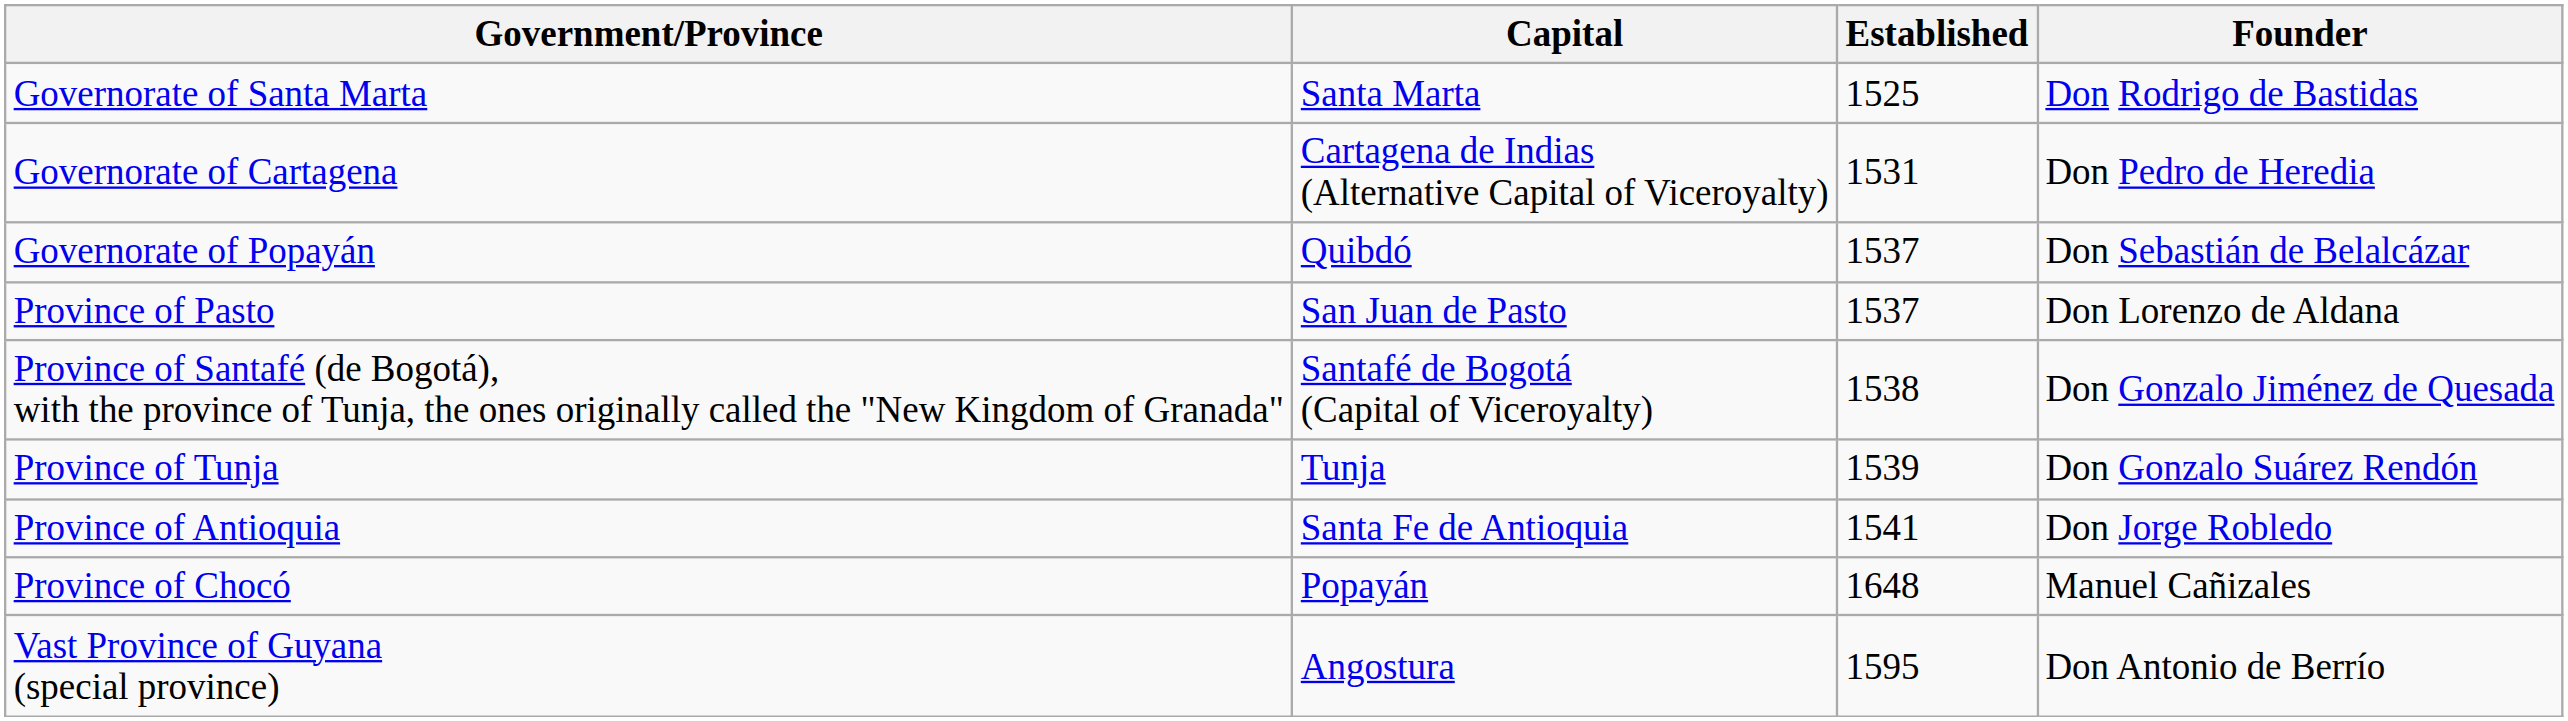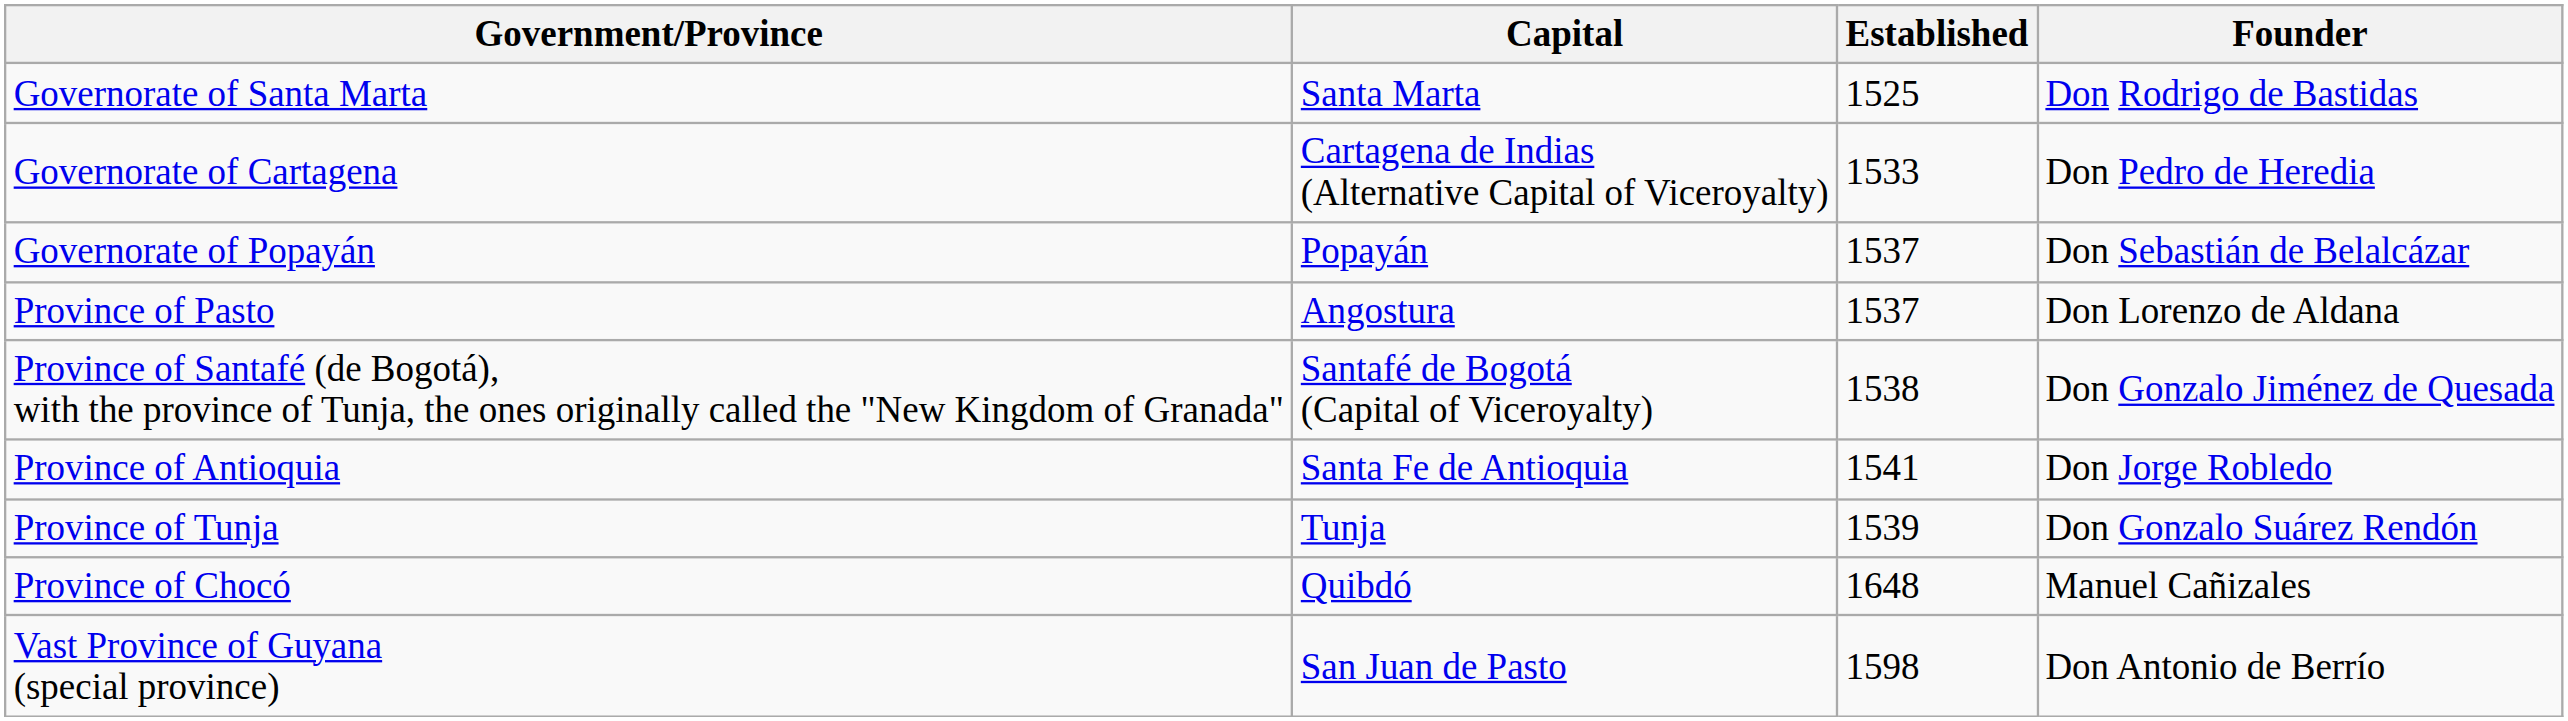 <table class="wikitable">
 <tr>
 <th>Government/Province</th>
 <th>Capital</th>
 <th>Established</th>
 <th>Founder</th>
 </tr>
 <tr>
 <td><a href='#'>Governorate of Santa Marta</a></td>
 <td><a href='#'>Santa Marta</a></td>
 <td>1525</td>
 <td><a href='#'>Don</a> <a href='#'>Rodrigo de Bastidas</a></td>
 </tr>
 <tr>
 <td><a href='#'>Governorate of Cartagena</a></td>
 <td><a href='#'>Cartagena de Indias</a><br>(Alternative Capital of Viceroyalty)</td>
-<td>1531</td>
+<td>1533</td>
 <td>Don <a href='#'>Pedro de Heredia</a></td>
 </tr>
 <tr>
 <td><a href='#'>Governorate of Popayán</a></td>
-<td><a href='#'>Quibdó</a></td>
+<td><a href='#'>Popayán</a></td>
 <td>1537</td>
 <td>Don <a href='#'>Sebastián de Belalcázar</a></td>
 </tr>
 <tr>
 <td><a href='#'>Province of Pasto</a></td>
-<td><a href='#'>San Juan de Pasto</a></td>
+<td><a href='#'>Angostura</a></td>
 <td>1537</td>
 <td>Don Lorenzo de Aldana</td>
 </tr>
 <tr>
 <td><a href='#'>Province of Santafé</a> (de Bogotá),<br>with the province of Tunja, the ones originally called the "New Kingdom of Granada"</td>
 <td><a href='#'>Santafé de Bogotá</a><br>(Capital of Viceroyalty)</td>
 <td>1538</td>
 <td>Don <a href='#'>Gonzalo Jiménez de Quesada</a></td>
 </tr>
 <tr>
+<td><a href='#'>Province of Antioquia</a></td>
+<td><a href='#'>Santa Fe de Antioquia</a></td>
+<td>1541</td>
+<td>Don <a href='#'>Jorge Robledo</a></td>
+</tr>
+<tr>
 <td><a href='#'>Province of Tunja</a></td>
 <td><a href='#'>Tunja</a></td>
 <td>1539</td>
 <td>Don <a href='#'>Gonzalo Suárez Rendón</a></td>
 </tr>
 <tr>
-<td><a href='#'>Province of Antioquia</a></td>
-<td><a href='#'>Santa Fe de Antioquia</a></td>
-<td>1541</td>
-<td>Don <a href='#'>Jorge Robledo</a></td>
-</tr>
-<tr>
 <td><a href='#'>Province of Chocó</a></td>
-<td><a href='#'>Popayán</a></td>
+<td><a href='#'>Quibdó</a></td>
 <td>1648</td>
 <td>Manuel Cañizales</td>
 </tr>
 <tr>
 <td><a href='#'>Vast Province of Guyana</a><br>(special province)</td>
-<td><a href='#'>Angostura</a></td>
-<td>1595</td>
+<td><a href='#'>San Juan de Pasto</a></td>
+<td>1598</td>
 <td>Don Antonio de Berrío</td>
 </tr>
 </table>
